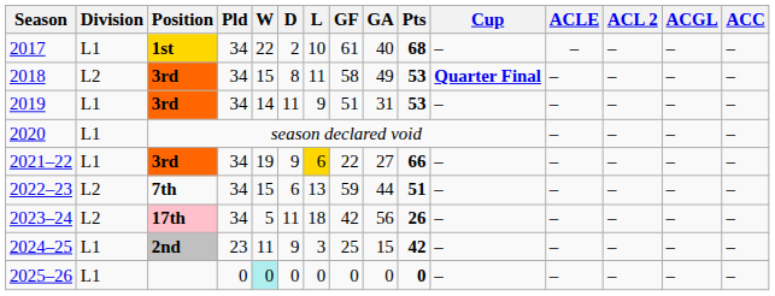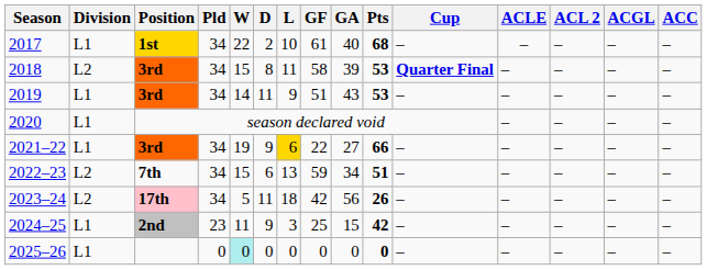 <table class="wikitable">
 <tr style="background:#efefef;">
 <th>Season</th>
 <th>Division</th>
 <th>Position</th>
 <th>Pld</th>
 <th>W</th>
 <th>D</th>
 <th>L</th>
 <th>GF</th>
 <th>GA</th>
 <th>Pts</th>
 <th><a href='#'>Cup</a></th>
 <th><a href='#'>ACLE</a></th>
 <th><a href='#'>ACL 2</a></th>
 <th><a href='#'>ACGL</a></th>
 <th><a href='#'>ACC</a></th>
 </tr>
 <tr>
 <td><a href='#'>2017</a></td>
 <td>L1</td>
 <td bgcolor=gold><strong>1st</strong></td>
 <td align=right>34</td>
 <td align=right>22</td>
 <td align=right>2</td>
 <td align=right>10</td>
 <td align=right>61</td>
 <td align=right>40</td>
 <td align=right><strong>68</strong></td>
 <td>–</td>
 <td align=center>– </td>
 <td>–</td>
 <td>–</td>
 <td>–</td>
 </tr>
 <tr>
 <td><a href='#'>2018</a></td>
 <td>L2</td>
 <td bgcolor=ff6600><strong>3rd</strong></td>
 <td align=right>34</td>
 <td align=right>15</td>
 <td align=right>8</td>
 <td align=right>11</td>
 <td align=right>58</td>
-<td align=right>49</td>
+<td align=right>39</td>
 <td align=right><strong>53</strong></td>
 <td><strong><a href='#'>Quarter Final</a></strong></td>
 <td>–</td>
 <td>–</td>
 <td>–</td>
 <td>–</td>
 </tr>
 <tr>
 <td><a href='#'>2019</a></td>
 <td>L1</td>
 <td bgcolor=ff6600><strong>3rd</strong></td>
 <td align=right>34</td>
 <td align=right>14</td>
 <td align=right>11</td>
 <td align=right>9</td>
 <td align=right>51</td>
-<td align=right>31</td>
+<td align=right>43</td>
 <td align=right><strong>53</strong></td>
 <td>–</td>
 <td>–</td>
 <td>–</td>
 <td>–</td>
 <td>–</td>
 </tr>
 <tr>
 <td><a href='#'>2020</a></td>
 <td>L1</td>
 <td align=center colspan=9><em>season declared void</em></td>
 <td>–</td>
 <td>–</td>
 <td>–</td>
 <td>–</td>
 </tr>
 <tr>
 <td><a href='#'>2021–22</a></td>
 <td>L1</td>
 <td bgcolor=ff6600><strong>3rd</strong></td>
 <td align=right>34</td>
 <td align=right>19</td>
 <td align=right>9</td>
 <td align=right style="background: gold;">6</td>
 <td align=right>22</td>
 <td align=right>27</td>
 <td align=right><strong>66</strong></td>
 <td>–</td>
 <td>–</td>
 <td>–</td>
 <td>–</td>
 <td>–</td>
 </tr>
 <tr>
 <td><a href='#'>2022–23</a></td>
 <td>L2</td>
 <td><strong>7th</strong></td>
 <td align=right>34</td>
 <td align=right>15</td>
 <td align=right>6</td>
 <td align=right>13</td>
 <td align=right>59</td>
-<td align=right>44</td>
+<td align=right>34</td>
 <td align=right><strong>51</strong></td>
 <td>–</td>
 <td>–</td>
 <td>–</td>
 <td>–</td>
 <td>–</td>
 </tr>
 <tr>
 <td><a href='#'>2023–24</a></td>
 <td>L2</td>
 <td bgcolor=pink><strong>17th</strong></td>
 <td align=right>34</td>
 <td align=right>5</td>
 <td align=right>11</td>
 <td align=right>18</td>
 <td align=right>42</td>
 <td align=right>56</td>
 <td align=right><strong>26</strong></td>
 <td>–</td>
 <td>–</td>
 <td>–</td>
 <td>–</td>
 <td>–</td>
 </tr>
 <tr>
 <td><a href='#'>2024–25</a></td>
 <td>L1</td>
 <td bgcolor=silver><strong>2nd</strong></td>
 <td align=right>23</td>
 <td align=right>11</td>
 <td align=right>9</td>
 <td align=right>3</td>
 <td align=right>25</td>
 <td align=right>15</td>
 <td align=right><strong>42</strong></td>
 <td>–</td>
 <td>–</td>
 <td>–</td>
 <td>–</td>
 <td>–</td>
 </tr>
 <tr>
 <td><a href='#'>2025–26</a></td>
 <td>L1</td>
 <td></td>
 <td align=right>0</td>
 <td align=right style="background: paleturquoise;">0</td>
 <td align=right>0</td>
 <td align=right>0</td>
 <td align=right>0</td>
 <td align=right>0</td>
 <td align=right><strong>0</strong></td>
 <td>–</td>
 <td>–</td>
 <td>–</td>
 <td>–</td>
 <td>–</td>
 </tr>
 </table>
